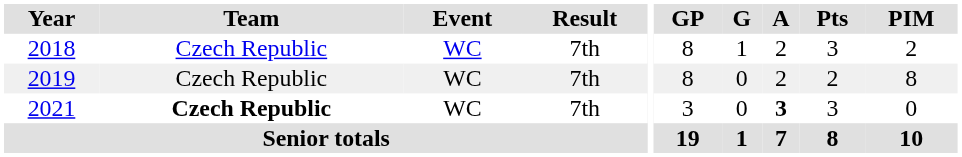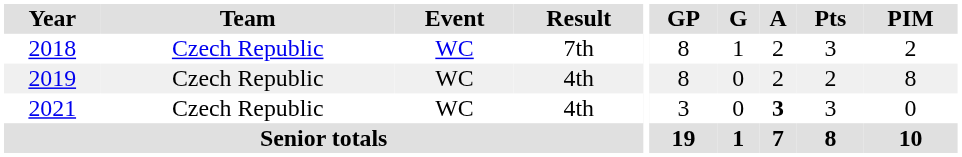 <table border="0" cellpadding="1" cellspacing="0" ID="Table3" style="text-align:center; width:40em">
 <tr ALIGN="center" bgcolor="#e0e0e0">
 <th>Year</th>
 <th>Team</th>
 <th>Event</th>
 <th>Result</th>
 <th rowspan="99" bgcolor="#ffffff"></th>
 <th>GP</th>
 <th>G</th>
 <th>A</th>
 <th>Pts</th>
 <th>PIM</th>
 </tr>
 <tr>
 <td><a href='#'>2018</a></td>
 <td><a href='#'>Czech Republic</a></td>
 <td><a href='#'>WC</a></td>
 <td>7th</td>
 <td>8</td>
 <td>1</td>
 <td>2</td>
 <td>3</td>
 <td>2</td>
 </tr>
 <tr bgcolor="#f0f0f0">
 <td><a href='#'>2019</a></td>
 <td>Czech Republic</td>
 <td>WC</td>
-<td>7th</td>
+<td>4th</td>
 <td>8</td>
 <td>0</td>
 <td>2</td>
 <td>2</td>
 <td>8</td>
 </tr>
 <tr>
 <td><a href='#'>2021</a></td>
-<td><strong>Czech Republic</strong></td>
+<td>Czech Republic</td>
 <td>WC</td>
-<td>7th</td>
+<td>4th</td>
 <td>3</td>
 <td>0</td>
 <td><strong>3</strong></td>
 <td>3</td>
 <td>0</td>
 </tr>
 <tr bgcolor="#e0e0e0">
 <th colspan="4">Senior totals</th>
 <th>19</th>
 <th>1</th>
 <th>7</th>
 <th>8</th>
 <th>10</th>
 </tr>
 </table>
